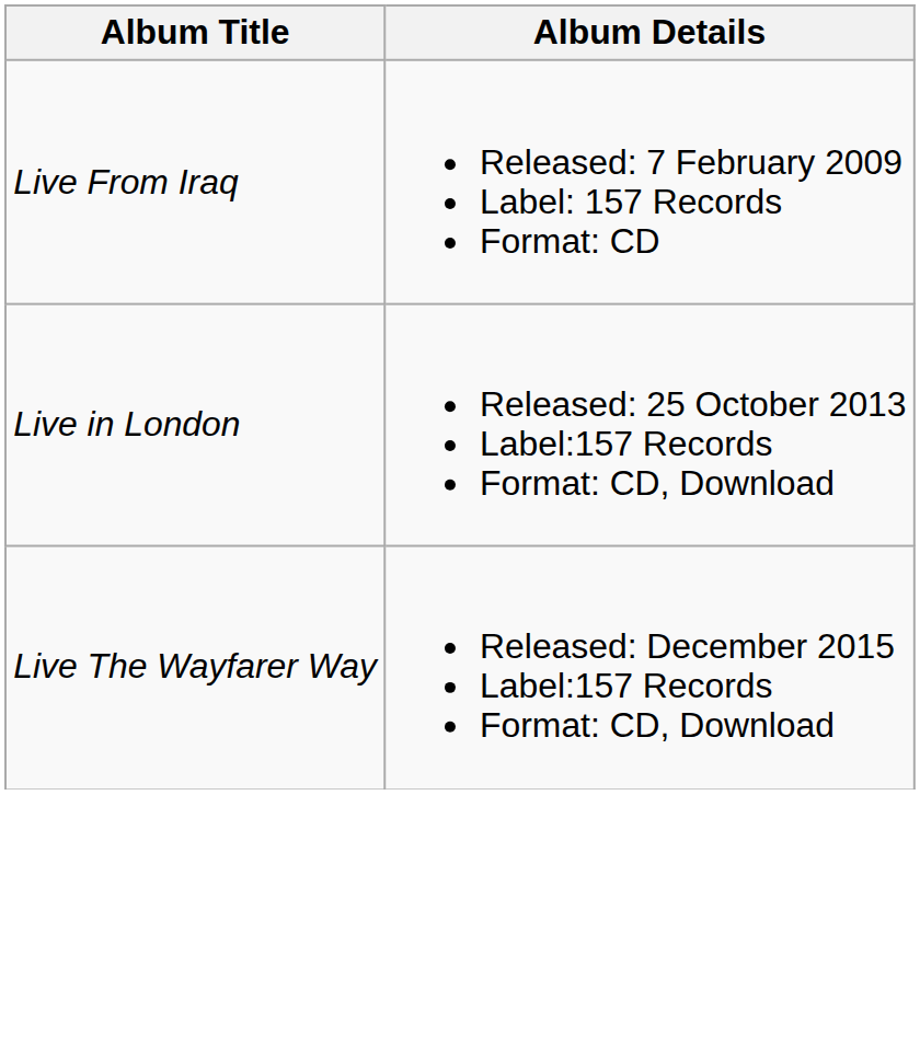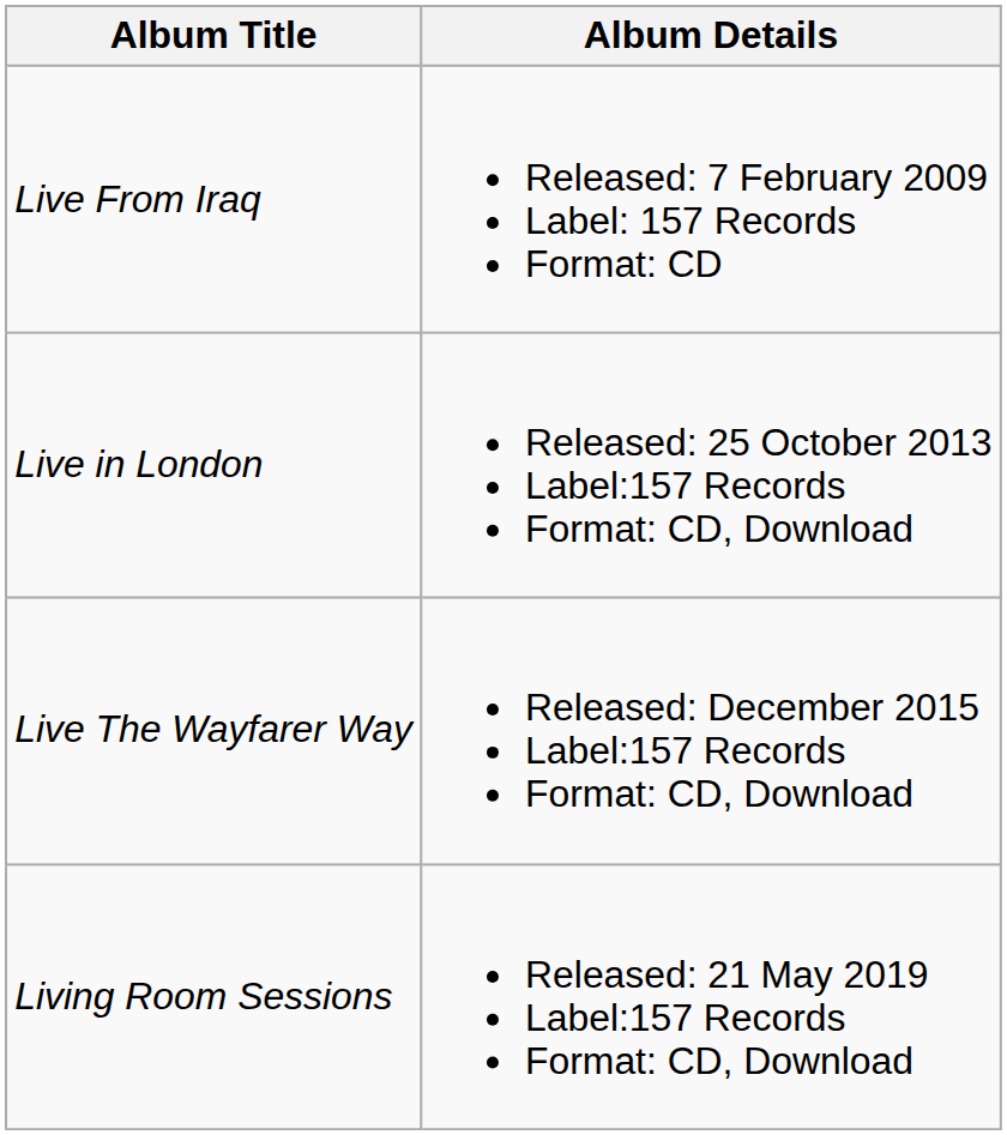 <table class="wikitable">
 <tr>
 <th>Album Title</th>
 <th>Album Details</th>
 </tr>
 <tr>
 <td><em>Live From Iraq</em></td>
 <td><br><ul><li>Released: 7 February 2009</li><li>Label: 157 Records</li><li>Format: CD</li></ul></td>
 </tr>
 <tr>
 <td><em>Live in London</em></td>
 <td><br><ul><li>Released: 25 October 2013</li><li>Label:157 Records</li><li>Format: CD, Download</li></ul></td>
 </tr>
 <tr>
 <td><em>Live The Wayfarer Way</em></td>
 <td><br><ul><li>Released: December 2015</li><li>Label:157 Records</li><li>Format: CD, Download</li></ul></td>
 </tr>
+<tr>
+<td><em>Living Room Sessions</em></td>
+<td><br><ul><li>Released: 21 May 2019</li><li>Label:157 Records</li><li>Format: CD, Download</li></ul></td>
+</tr>
 </table>
